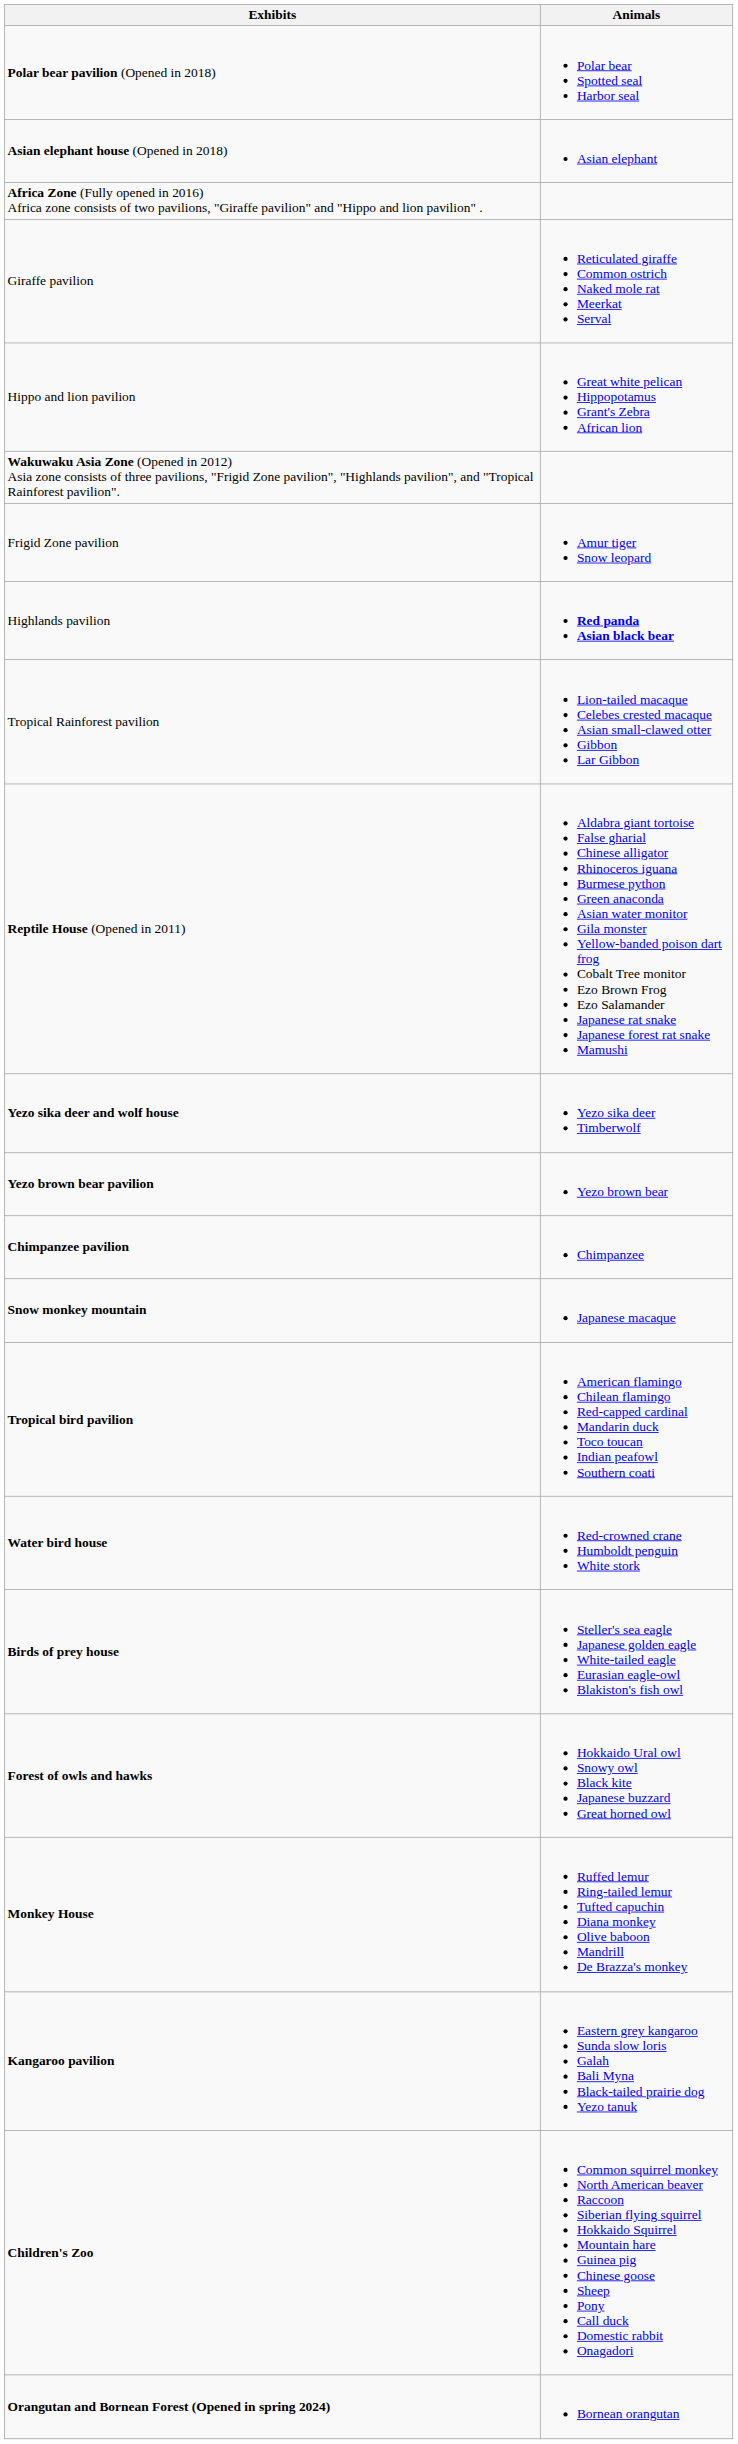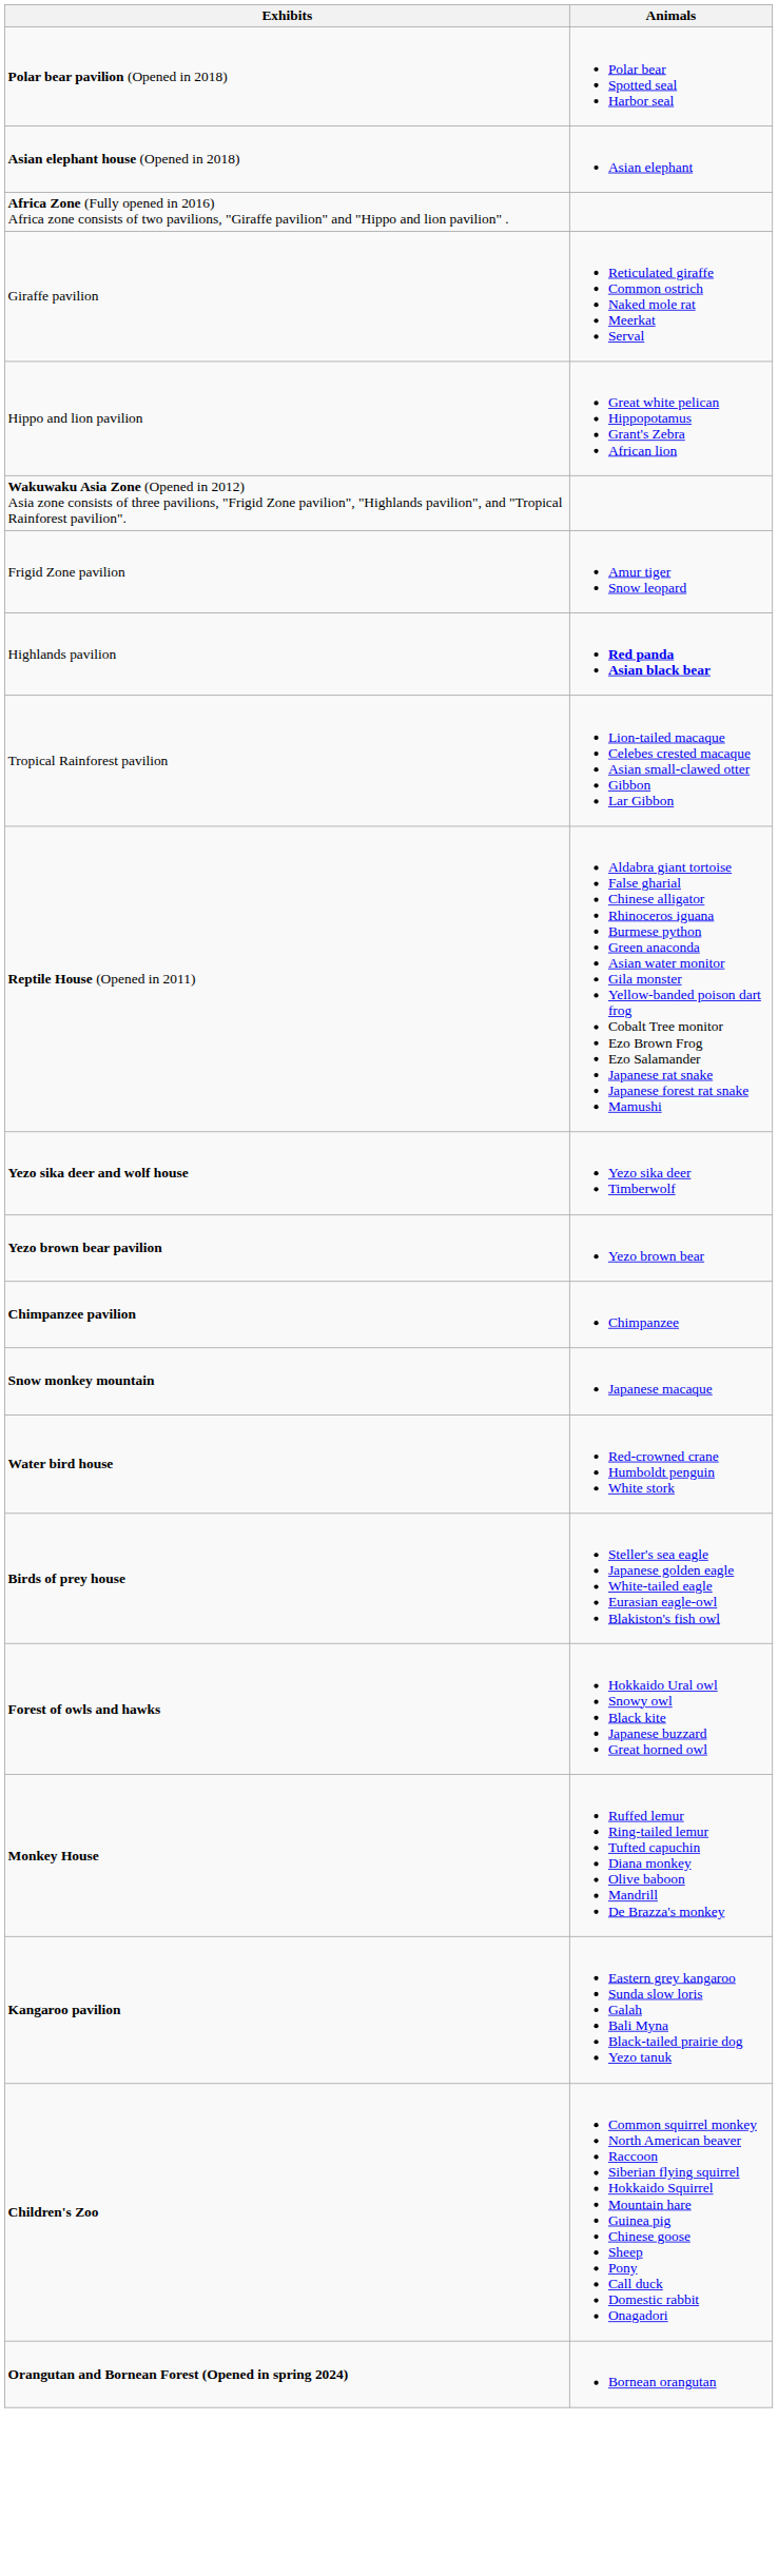 <table class="wikitable mw-collapsible">
 <tr>
 <th>Exhibits</th>
 <th>Animals</th>
 </tr>
 <tr>
 <td><strong>Polar bear pavilion</strong> (Opened in 2018)</td>
 <td><br><ul><li><a href='#'>Polar bear</a></li><li><a href='#'>Spotted seal</a></li><li><a href='#'>Harbor seal</a></li></ul></td>
 </tr>
 <tr>
 <td><strong>Asian elephant house</strong> (Opened in 2018)</td>
 <td><br><ul><li><a href='#'>Asian elephant</a></li></ul></td>
 </tr>
 <tr>
 <td><strong>Africa Zone</strong> (Fully opened in 2016)<br>Africa zone consists of two pavilions, "Giraffe pavilion" and "Hippo and lion pavilion" .</td>
 <td></td>
 </tr>
 <tr>
 <td>Giraffe pavilion</td>
 <td><br><ul><li><a href='#'>Reticulated giraffe</a></li><li><a href='#'>Common ostrich</a></li><li><a href='#'>Naked mole rat</a></li><li><a href='#'>Meerkat</a></li><li><a href='#'>Serval</a></li></ul></td>
 </tr>
 <tr>
 <td>Hippo and lion pavilion</td>
 <td><br><ul><li><a href='#'>Great white pelican</a></li><li><a href='#'>Hippopotamus</a></li><li><a href='#'>Grant's Zebra</a></li><li><a href='#'>African lion</a></li></ul></td>
 </tr>
 <tr>
 <td><strong>Wakuwaku Asia Zone</strong> (Opened in 2012)<br>Asia zone consists of three pavilions, "Frigid Zone pavilion", "Highlands pavilion", and "Tropical Rainforest pavilion".</td>
 <td></td>
 </tr>
 <tr>
 <td>Frigid Zone pavilion</td>
 <td><br><ul><li><a href='#'>Amur tiger</a></li><li><a href='#'>Snow leopard</a></li></ul></td>
 </tr>
 <tr>
 <td>Highlands pavilion</td>
 <td><strong><br><ul><li><a href='#'>Red panda</a></li><li><a href='#'>Asian black bear</a></li></ul></strong></td>
 </tr>
 <tr>
 <td>Tropical Rainforest pavilion</td>
 <td><br><ul><li><a href='#'>Lion-tailed macaque</a></li><li><a href='#'>Celebes crested macaque</a></li><li><a href='#'>Asian small-clawed otter</a></li><li><a href='#'>Gibbon</a></li><li><a href='#'>Lar Gibbon</a></li></ul></td>
 </tr>
 <tr>
 <td><strong>Reptile House</strong> (Opened in 2011)</td>
 <td><br><ul><li><a href='#'>Aldabra giant tortoise</a></li><li><a href='#'>False gharial</a></li><li><a href='#'>Chinese alligator</a></li><li><a href='#'>Rhinoceros iguana</a></li><li><a href='#'>Burmese python</a></li><li><a href='#'>Green anaconda</a></li><li><a href='#'>Asian water monitor</a></li><li><a href='#'>Gila monster</a></li><li><a href='#'>Yellow-banded poison dart frog</a></li><li>Cobalt Tree monitor</li><li>Ezo Brown Frog</li><li>Ezo Salamander</li><li><a href='#'>Japanese rat snake</a></li><li><a href='#'>Japanese forest rat snake</a></li><li><a href='#'>Mamushi</a></li></ul></td>
 </tr>
 <tr>
 <td><strong>Yezo sika deer and wolf house</strong></td>
 <td><br><ul><li><a href='#'>Yezo sika deer</a></li><li><a href='#'>Timberwolf</a></li></ul></td>
 </tr>
 <tr>
 <td><strong>Yezo brown bear pavilion</strong></td>
 <td><br><ul><li><a href='#'>Yezo brown bear</a></li></ul></td>
 </tr>
 <tr>
 <td><strong>Chimpanzee pavilion</strong></td>
 <td><br><ul><li><a href='#'>Chimpanzee</a></li></ul></td>
 </tr>
 <tr>
 <td><strong>Snow monkey mountain</strong></td>
 <td><br><ul><li><a href='#'>Japanese macaque</a></li></ul></td>
 </tr>
 <tr>
-<td><strong>Tropical bird pavilion</strong></td>
-<td><br><ul><li><a href='#'>American flamingo</a></li><li><a href='#'>Chilean flamingo</a></li><li><a href='#'>Red-capped cardinal</a></li><li><a href='#'>Mandarin duck</a></li><li><a href='#'>Toco toucan</a></li><li><a href='#'>Indian peafowl</a></li><li><a href='#'>Southern coati</a></li></ul></td>
-</tr>
-<tr>
 <td><strong>Water bird house</strong></td>
 <td><br><ul><li><a href='#'>Red-crowned crane</a></li><li><a href='#'>Humboldt penguin</a></li><li><a href='#'>White stork</a></li></ul></td>
 </tr>
 <tr>
 <td><strong>Birds of prey house</strong></td>
 <td><br><ul><li><a href='#'>Steller's sea eagle</a></li><li><a href='#'>Japanese golden eagle</a></li><li><a href='#'>White-tailed eagle</a></li><li><a href='#'>Eurasian eagle-owl</a></li><li><a href='#'>Blakiston's fish owl</a></li></ul></td>
 </tr>
 <tr>
 <td><strong>Forest of owls and hawks</strong></td>
 <td><br><ul><li><a href='#'>Hokkaido Ural owl</a></li><li><a href='#'>Snowy owl</a></li><li><a href='#'>Black kite</a></li><li><a href='#'>Japanese buzzard</a></li><li><a href='#'>Great horned owl</a></li></ul></td>
 </tr>
 <tr>
 <td><strong>Monkey House</strong></td>
 <td><br><ul><li><a href='#'>Ruffed lemur</a></li><li><a href='#'>Ring-tailed lemur</a></li><li><a href='#'>Tufted capuchin</a></li><li><a href='#'>Diana monkey</a></li><li><a href='#'>Olive baboon</a></li><li><a href='#'>Mandrill</a></li><li><a href='#'>De Brazza's monkey</a></li></ul></td>
 </tr>
 <tr>
 <td><strong>Kangaroo pavilion</strong></td>
 <td><br><ul><li><a href='#'>Eastern grey kangaroo</a></li><li><a href='#'>Sunda slow loris</a></li><li><a href='#'>Galah</a></li><li><a href='#'>Bali Myna</a></li><li><a href='#'>Black-tailed prairie dog</a></li><li><a href='#'>Yezo tanuk</a></li></ul></td>
 </tr>
 <tr>
 <td><strong>Children's Zoo</strong></td>
 <td><br><ul><li><a href='#'>Common squirrel monkey</a></li><li><a href='#'>North American beaver</a></li><li><a href='#'>Raccoon</a></li><li><a href='#'>Siberian flying squirrel</a></li><li><a href='#'>Hokkaido Squirrel</a></li><li><a href='#'>Mountain hare</a></li><li><a href='#'>Guinea pig</a></li><li><a href='#'>Chinese goose</a></li><li><a href='#'>Sheep</a></li><li><a href='#'>Pony</a></li><li><a href='#'>Call duck</a></li><li><a href='#'>Domestic rabbit</a></li><li><a href='#'>Onagadori</a></li></ul></td>
 </tr>
 <tr>
 <td><strong>Orangutan and Bornean Forest (Opened in spring 2024)</strong></td>
 <td><br><ul><li><a href='#'>Bornean orangutan</a></li></ul></td>
 </tr>
 </table>
